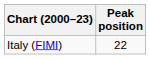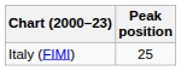 <table class="wikitable sortable">
 <tr>
 <th>Chart (2000–23)</th>
 <th>Peak<br>position</th>
 </tr>
 <tr>
 <td>Italy (<a href='#'>FIMI</a>)</td>
-<td style="text-align:center;">22</td>
+<td style="text-align:center;">25</td>
 </tr>
 </table>
